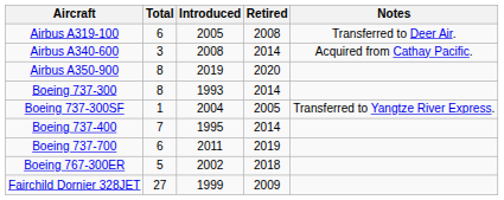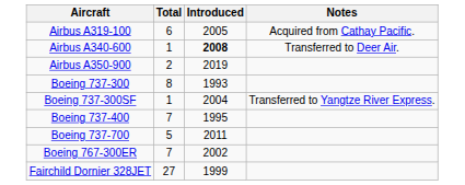 <table class="wikitable" style="margin:0.5em auto; text-align:center">
 <tr>
 <th>Aircraft</th>
 <th>Total</th>
 <th>Introduced</th>
-<th>Retired</th>
 <th>Notes</th>
 </tr>
 <tr>
 <td><a href='#'>Airbus A319-100</a></td>
 <td>6</td>
 <td>2005</td>
-<td>2008</td>
+<td>Acquired from <a href='#'>Cathay Pacific</a>.</td>
+</tr>
+<tr>
+<td><a href='#'>Airbus A340-600</a></td>
+<td>1</td>
+<td><strong>2008</strong></td>
 <td>Transferred to <a href='#'>Deer Air</a>.</td>
 </tr>
 <tr>
-<td><a href='#'>Airbus A340-600</a></td>
-<td>3</td>
-<td>2008</td>
-<td>2014</td>
-<td>Acquired from <a href='#'>Cathay Pacific</a>.</td>
-</tr>
-<tr>
 <td><a href='#'>Airbus A350-900</a></td>
-<td>8</td>
+<td>2</td>
 <td>2019</td>
-<td>2020</td>
 <td></td>
 </tr>
 <tr>
 <td><a href='#'>Boeing 737-300</a></td>
 <td>8</td>
 <td>1993</td>
-<td>2014</td>
 <td></td>
 </tr>
 <tr>
 <td><a href='#'>Boeing 737-300SF</a></td>
 <td>1</td>
 <td>2004</td>
-<td>2005</td>
 <td>Transferred to <a href='#'>Yangtze River Express</a>.</td>
 </tr>
 <tr>
 <td><a href='#'>Boeing 737-400</a></td>
 <td>7</td>
 <td>1995</td>
-<td>2014</td>
 <td></td>
 </tr>
 <tr>
 <td><a href='#'>Boeing 737-700</a></td>
-<td>6</td>
+<td>5</td>
 <td>2011</td>
-<td>2019</td>
 <td></td>
 </tr>
 <tr>
 <td><a href='#'>Boeing 767-300ER</a></td>
-<td>5</td>
+<td>7</td>
 <td>2002</td>
-<td>2018</td>
 <td></td>
 </tr>
 <tr>
 <td><a href='#'>Fairchild Dornier 328JET</a></td>
 <td>27</td>
 <td>1999</td>
-<td>2009</td>
 <td></td>
 </tr>
 </table>
